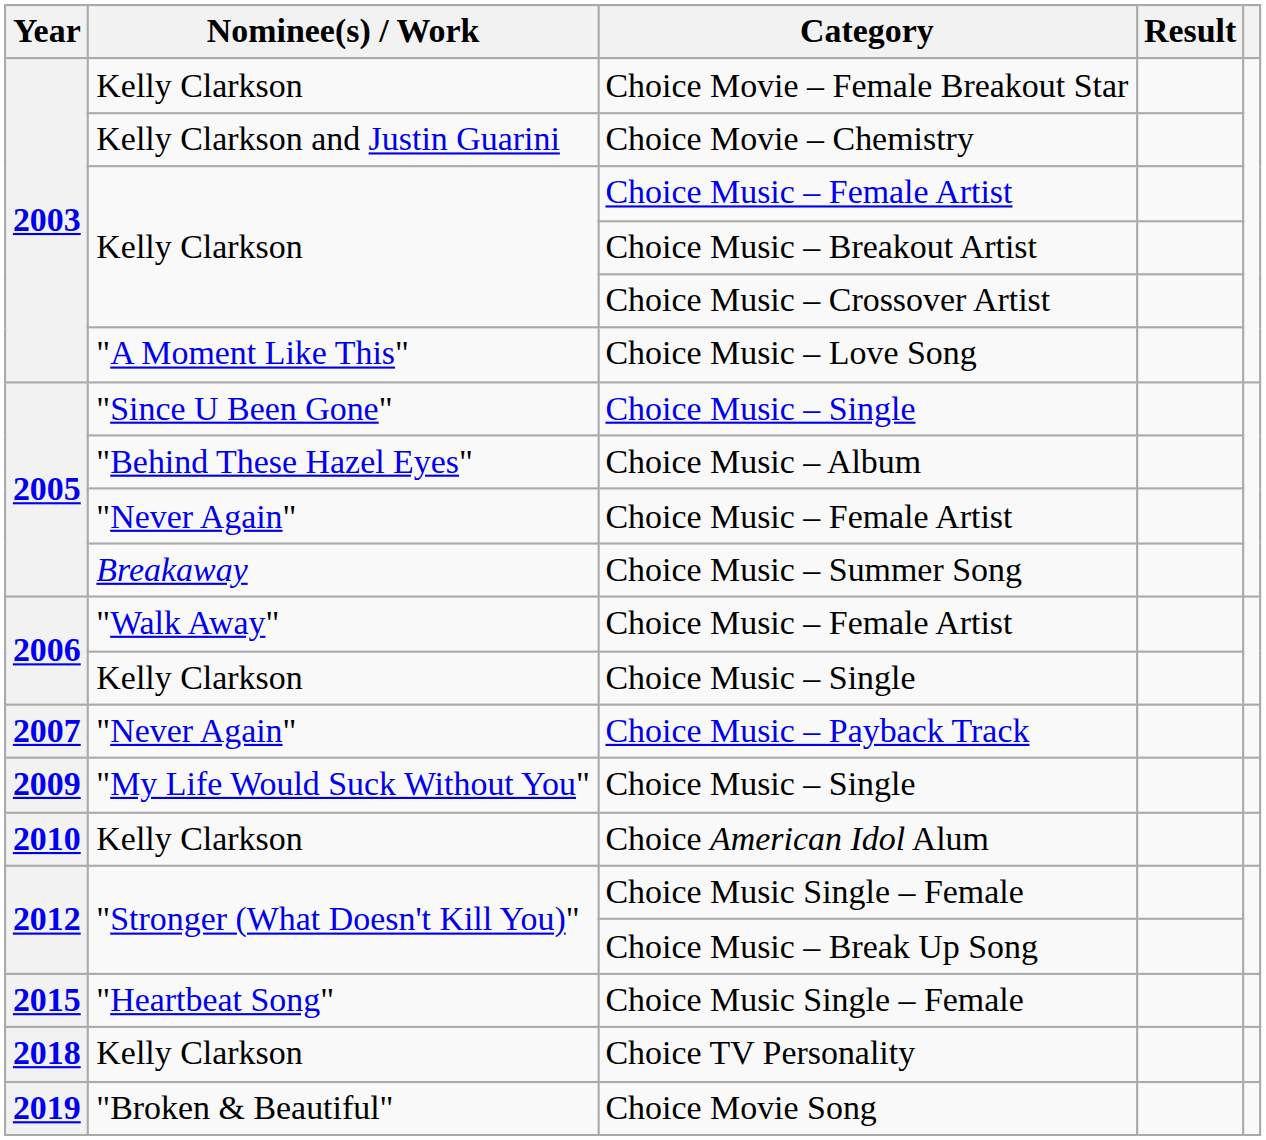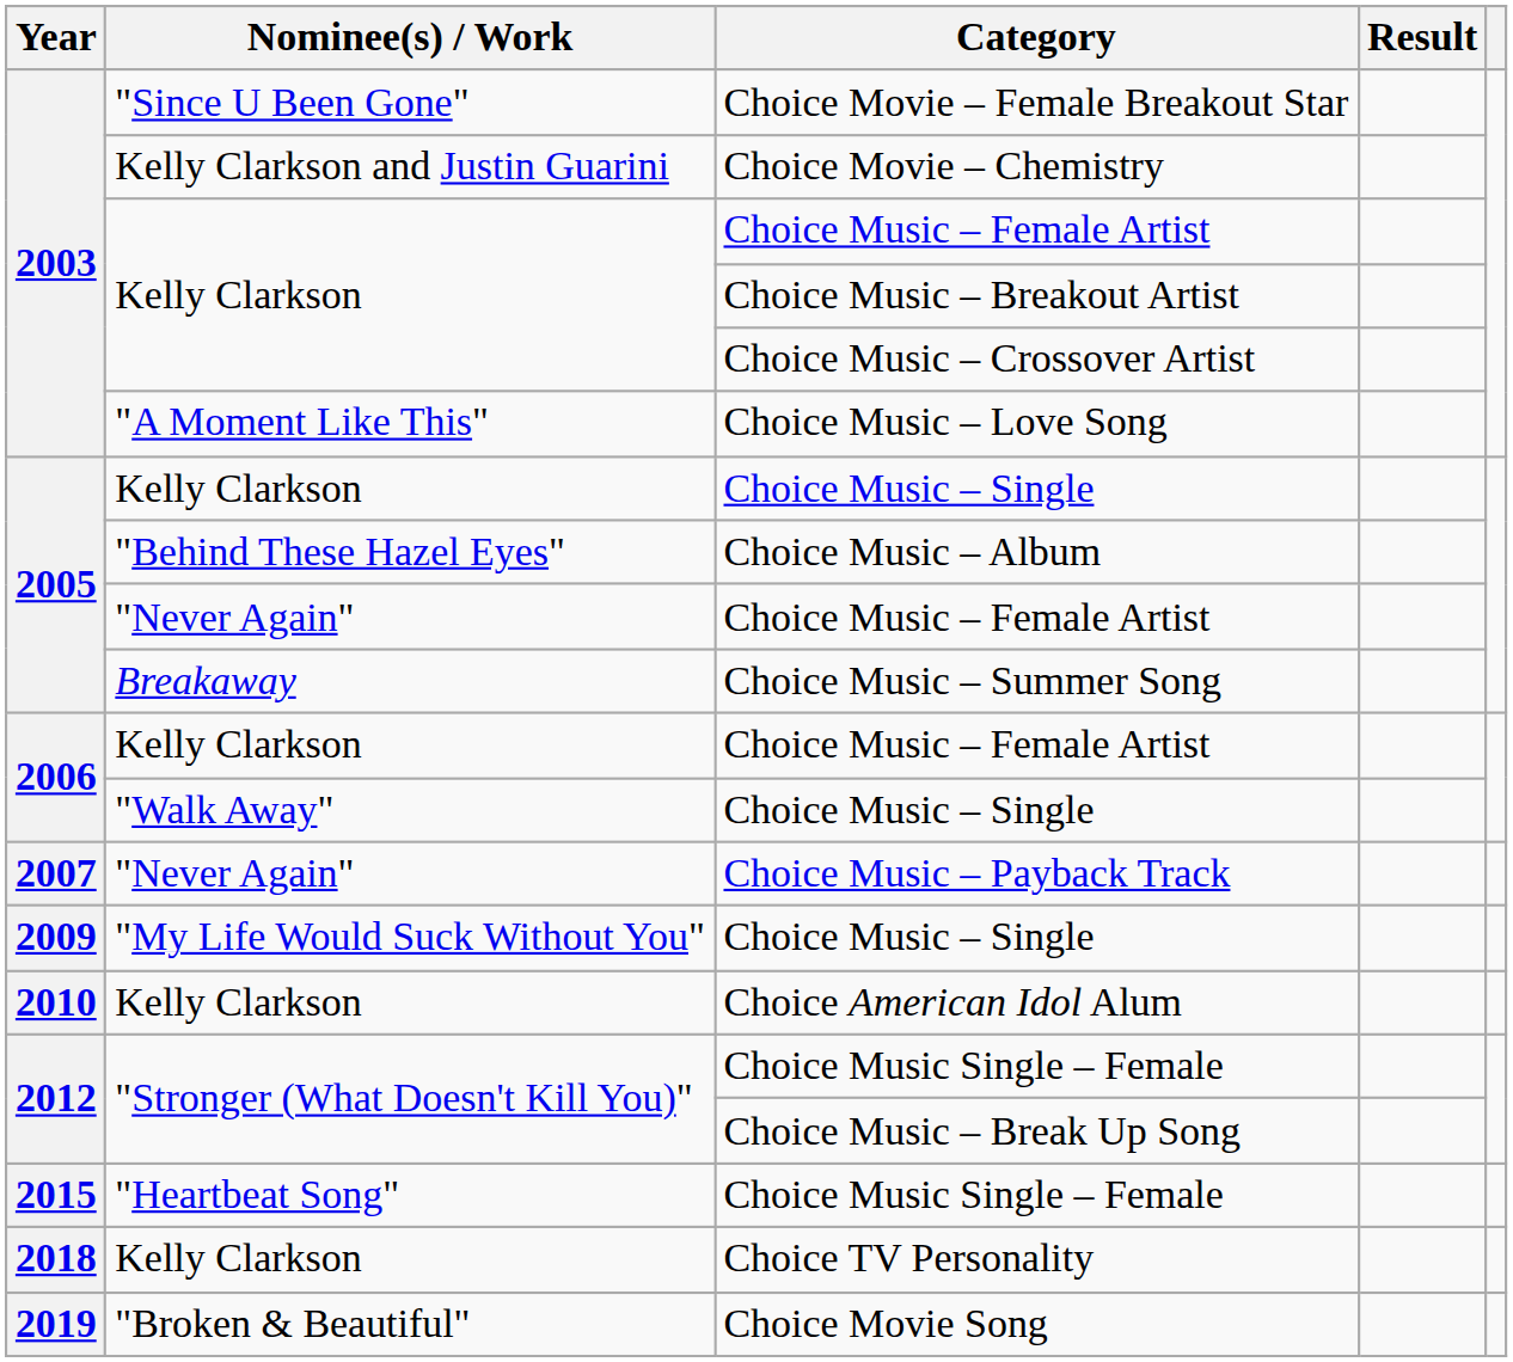 <table class="wikitable plainrowheaders">
 <tr>
 <th>Year</th>
 <th>Nominee(s) / Work</th>
 <th>Category</th>
 <th>Result</th>
 <th></th>
 </tr>
 <tr>
 <th scope="row" rowspan="6"><a href='#'>2003</a></th>
-<td>Kelly Clarkson</td>
+<td>"<a href='#'>Since U Been Gone</a>"</td>
 <td>Choice Movie – Female Breakout Star</td>
 <td></td>
 <td align="center" rowspan="6"><br></td>
 </tr>
 <tr>
 <td>Kelly Clarkson and <a href='#'>Justin Guarini</a></td>
 <td>Choice Movie – Chemistry</td>
 <td></td>
 </tr>
 <tr>
 <td rowspan="3">Kelly Clarkson</td>
 <td><a href='#'>Choice Music – Female Artist</a></td>
 <td></td>
 </tr>
 <tr>
 <td>Choice Music – Breakout Artist</td>
 <td></td>
 </tr>
 <tr>
 <td>Choice Music – Crossover Artist</td>
 <td></td>
 </tr>
 <tr>
 <td>"<a href='#'>A Moment Like This</a>"</td>
 <td>Choice Music – Love Song</td>
 <td></td>
 </tr>
 <tr>
 <th scope="row" rowspan="4"><a href='#'>2005</a></th>
-<td>"<a href='#'>Since U Been Gone</a>"</td>
+<td>Kelly Clarkson</td>
 <td><a href='#'>Choice Music – Single</a></td>
 <td></td>
 <td align="center" rowspan="4"></td>
 </tr>
 <tr>
 <td>"<a href='#'>Behind These Hazel Eyes</a>"</td>
 <td>Choice Music – Album</td>
 <td></td>
 </tr>
 <tr>
 <td>"<a href='#'>Never Again</a>"</td>
 <td>Choice Music – Female Artist</td>
 <td></td>
 </tr>
 <tr>
 <td><em><a href='#'>Breakaway</a></em></td>
 <td>Choice Music – Summer Song</td>
 <td></td>
 </tr>
 <tr>
 <th scope="row" rowspan="2"><a href='#'>2006</a></th>
-<td>"<a href='#'>Walk Away</a>"</td>
+<td>Kelly Clarkson</td>
 <td>Choice Music – Female Artist</td>
 <td></td>
 <td align="center" rowspan="2"></td>
 </tr>
 <tr>
-<td>Kelly Clarkson</td>
+<td>"<a href='#'>Walk Away</a>"</td>
 <td>Choice Music – Single</td>
 <td></td>
 </tr>
 <tr>
 <th scope="row"><a href='#'>2007</a></th>
 <td>"<a href='#'>Never Again</a>"</td>
 <td><a href='#'>Choice Music – Payback Track</a></td>
 <td></td>
 <td align="center"></td>
 </tr>
 <tr>
 <th scope="row"><a href='#'>2009</a></th>
 <td>"<a href='#'>My Life Would Suck Without You</a>"</td>
 <td>Choice Music – Single</td>
 <td></td>
 <td align="center"></td>
 </tr>
 <tr>
 <th scope="row"><a href='#'>2010</a></th>
 <td>Kelly Clarkson</td>
 <td>Choice <em>American Idol</em> Alum</td>
 <td></td>
 <td align="center"></td>
 </tr>
 <tr>
 <th scope="row" rowspan="2"><a href='#'>2012</a></th>
 <td rowspan="2">"<a href='#'>Stronger (What Doesn't Kill You)</a>"</td>
 <td>Choice Music Single – Female</td>
 <td></td>
 <td align="center" rowspan="2"></td>
 </tr>
 <tr>
 <td>Choice Music – Break Up Song</td>
 <td></td>
 </tr>
 <tr>
 <th scope="row"><a href='#'>2015</a></th>
 <td>"<a href='#'>Heartbeat Song</a>"</td>
 <td>Choice Music Single – Female</td>
 <td></td>
 <td align="center"></td>
 </tr>
 <tr>
 <th scope="row"><a href='#'>2018</a></th>
 <td>Kelly Clarkson</td>
 <td>Choice TV Personality</td>
 <td></td>
 <td align="center"></td>
 </tr>
 <tr>
 <th scope="row"><a href='#'>2019</a></th>
 <td>"Broken & Beautiful"</td>
 <td>Choice Movie Song</td>
 <td></td>
 <td align="center"></td>
 </tr>
 </table>
